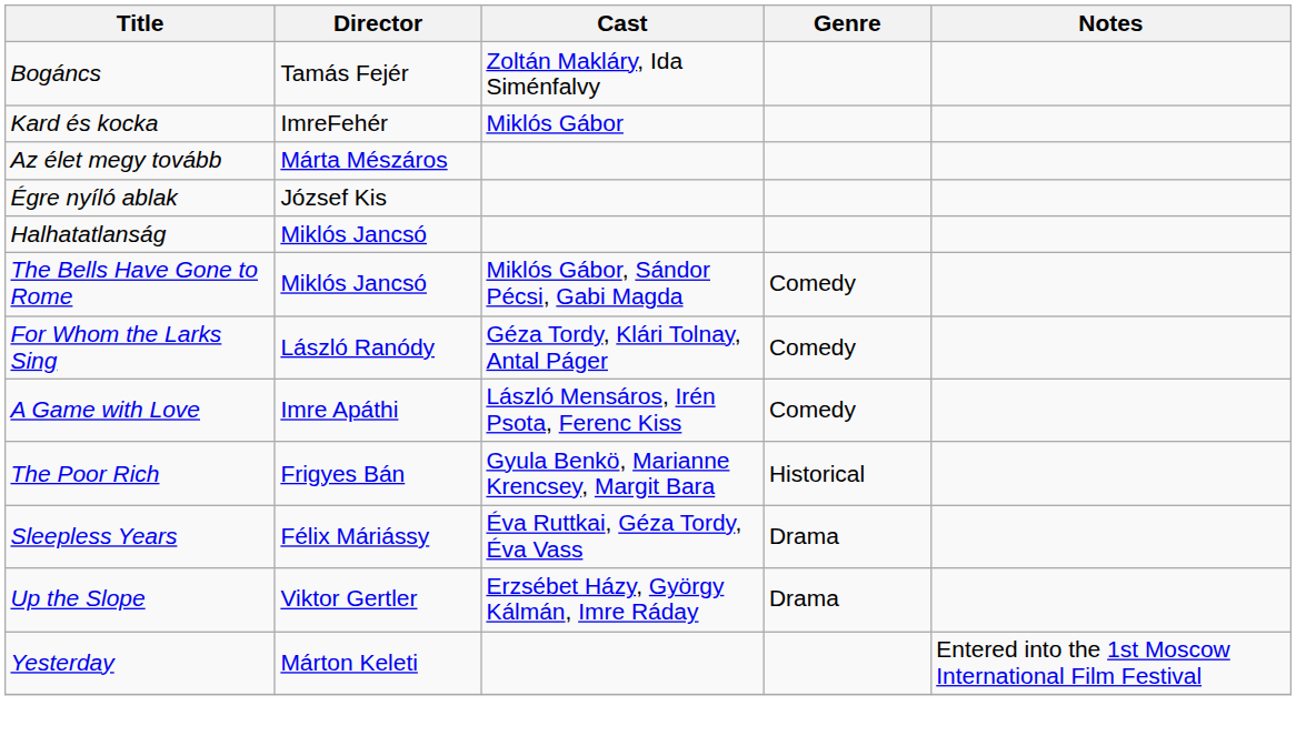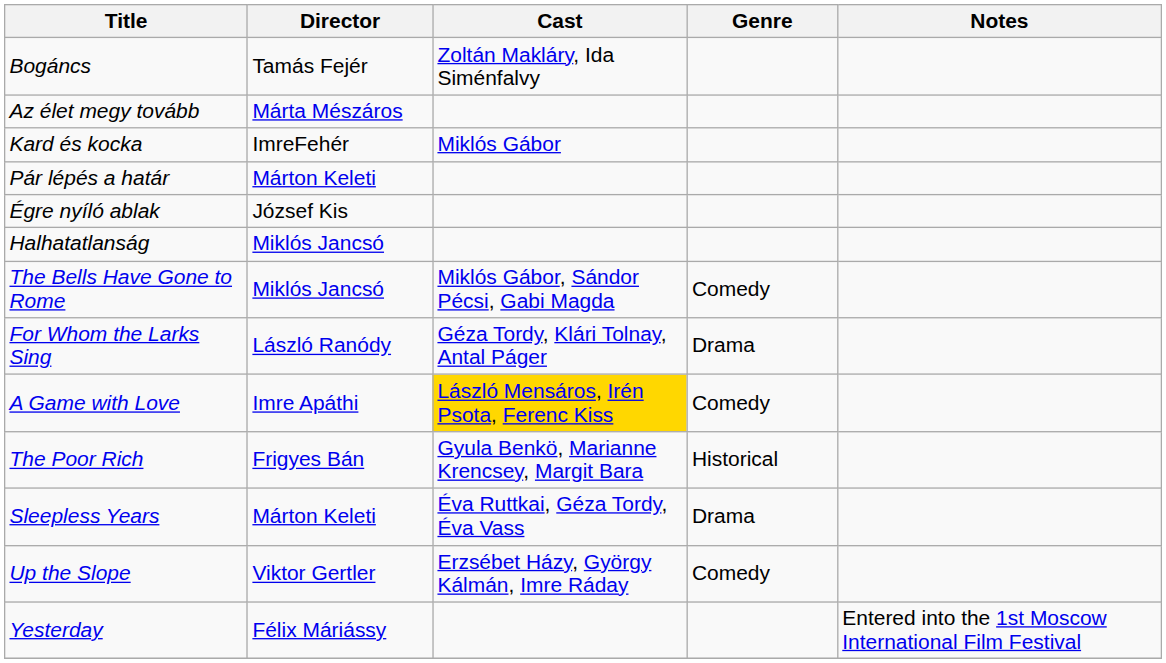 <table class="wikitable" width= "100%">
 <tr>
 <th width=21%>Title</th>
 <th width=16%>Director</th>
 <th width=22%>Cast</th>
 <th width=13%>Genre</th>
 <th width=28%>Notes</th>
 </tr>
 <tr>
 <td><em>Bogáncs </em></td>
 <td>Tamás Fejér</td>
 <td><a href='#'>Zoltán Makláry</a>, Ida Siménfalvy</td>
 <td></td>
 <td></td>
 </tr>
 <tr>
+<td><em>Az élet megy tovább </em></td>
+<td><a href='#'>Márta Mészáros</a></td>
+<td></td>
+<td></td>
+<td></td>
+</tr>
+<tr>
 <td><em>Kard és kocka</em></td>
 <td>ImreFehér</td>
 <td><a href='#'>Miklós Gábor</a></td>
 <td></td>
 <td></td>
 </tr>
 <tr>
-<td><em>Az élet megy tovább </em></td>
-<td><a href='#'>Márta Mészáros</a></td>
+<td><em>Pár lépés a határ </em></td>
+<td><a href='#'>Márton Keleti</a></td>
 <td></td>
 <td></td>
 <td></td>
 </tr>
 <tr>
 <td><em>Égre nyíló ablak </em></td>
 <td>József Kis</td>
 <td></td>
 <td></td>
 <td></td>
 </tr>
 <tr>
 <td><em>Halhatatlanság</em></td>
 <td><a href='#'>Miklós Jancsó</a></td>
 <td></td>
 <td></td>
 <td></td>
 </tr>
 <tr>
 <td><em><a href='#'>The Bells Have Gone to Rome</a></em></td>
 <td><a href='#'>Miklós Jancsó</a></td>
 <td><a href='#'>Miklós Gábor</a>, <a href='#'>Sándor Pécsi</a>, <a href='#'>Gabi Magda</a></td>
 <td>Comedy</td>
 <td></td>
 </tr>
 <tr>
 <td><em><a href='#'>For Whom the Larks Sing</a></em></td>
 <td><a href='#'>László Ranódy</a></td>
 <td><a href='#'>Géza Tordy</a>, <a href='#'>Klári Tolnay</a>, <a href='#'>Antal Páger</a></td>
-<td>Comedy</td>
+<td>Drama</td>
 <td></td>
 </tr>
 <tr>
 <td><em><a href='#'>A Game with Love</a></em></td>
 <td><a href='#'>Imre Apáthi</a></td>
-<td><a href='#'>László Mensáros</a>, <a href='#'>Irén Psota</a>, <a href='#'>Ferenc Kiss</a></td>
+<td style="background: gold;"><a href='#'>László Mensáros</a>, <a href='#'>Irén Psota</a>, <a href='#'>Ferenc Kiss</a></td>
 <td>Comedy</td>
 <td></td>
 </tr>
 <tr>
 <td><em><a href='#'>The Poor Rich</a></em></td>
 <td><a href='#'>Frigyes Bán</a></td>
 <td><a href='#'>Gyula Benkö</a>, <a href='#'>Marianne Krencsey</a>, <a href='#'>Margit Bara</a></td>
 <td>Historical</td>
 <td></td>
 </tr>
 <tr>
 <td><em><a href='#'>Sleepless Years</a></em></td>
-<td><a href='#'>Félix Máriássy</a></td>
+<td><a href='#'>Márton Keleti</a></td>
 <td><a href='#'>Éva Ruttkai</a>, <a href='#'>Géza Tordy</a>, <a href='#'>Éva Vass</a></td>
 <td>Drama</td>
 <td></td>
 </tr>
 <tr>
 <td><em><a href='#'>Up the Slope</a></em></td>
 <td><a href='#'>Viktor Gertler</a></td>
 <td><a href='#'>Erzsébet Házy</a>, <a href='#'>György Kálmán</a>, <a href='#'>Imre Ráday</a></td>
-<td>Drama</td>
+<td>Comedy</td>
 <td></td>
 </tr>
 <tr>
 <td><em><a href='#'>Yesterday</a></em></td>
-<td><a href='#'>Márton Keleti</a></td>
+<td><a href='#'>Félix Máriássy</a></td>
 <td></td>
 <td></td>
 <td>Entered into the <a href='#'>1st Moscow International Film Festival</a></td>
 </tr>
 <tr>
 </tr>
 </table>
